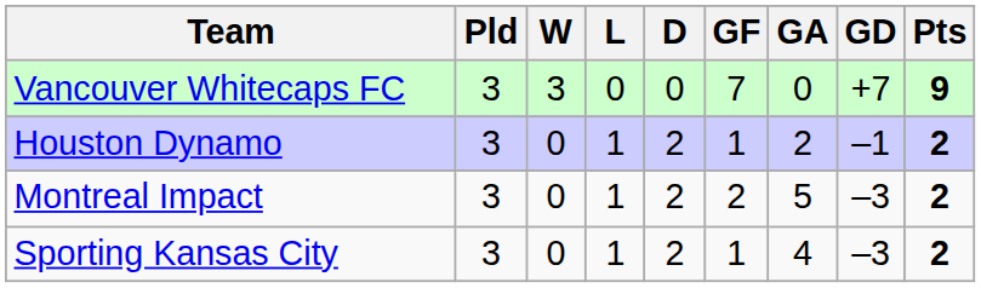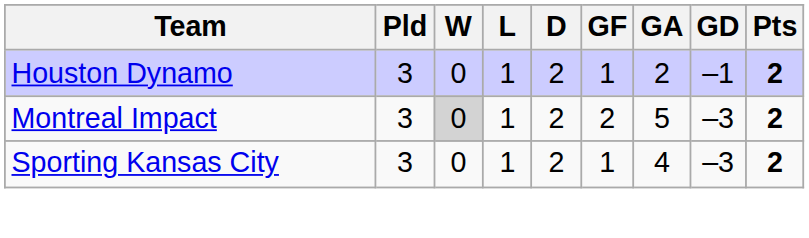 <table class="wikitable" style="text-align: center;">
 <tr>
 <th width="200">Team</th>
 <th width="20">Pld</th>
 <th width="20">W</th>
 <th width="20">L</th>
 <th width="20">D</th>
 <th width="20">GF</th>
 <th width="20">GA</th>
 <th width="20">GD</th>
 <th width="20">Pts</th>
-</tr>
-<tr bgcolor="#ccffcc">
-<td style="text-align:left;"><a href='#'>Vancouver Whitecaps FC</a></td>
-<td>3</td>
-<td>3</td>
-<td>0</td>
-<td>0</td>
-<td>7</td>
-<td>0</td>
-<td>+7</td>
-<td><strong>9</strong></td>
 </tr>
 <tr bgcolor="#ccccff">
 <td style="text-align:left;"><a href='#'>Houston Dynamo</a></td>
 <td>3</td>
 <td>0</td>
 <td>1</td>
 <td>2</td>
 <td>1</td>
 <td>2</td>
 <td>–1</td>
 <td><strong>2</strong></td>
 </tr>
 <tr>
 <td style="text-align:left;"><a href='#'>Montreal Impact</a></td>
 <td>3</td>
-<td>0</td>
+<td style="background: lightgrey;">0</td>
 <td>1</td>
 <td>2</td>
 <td>2</td>
 <td>5</td>
 <td>–3</td>
 <td><strong>2</strong></td>
 </tr>
 <tr>
 <td style="text-align:left;"><a href='#'>Sporting Kansas City</a></td>
 <td>3</td>
 <td>0</td>
 <td>1</td>
 <td>2</td>
 <td>1</td>
 <td>4</td>
 <td>–3</td>
 <td><strong>2</strong></td>
 </tr>
 </table>
